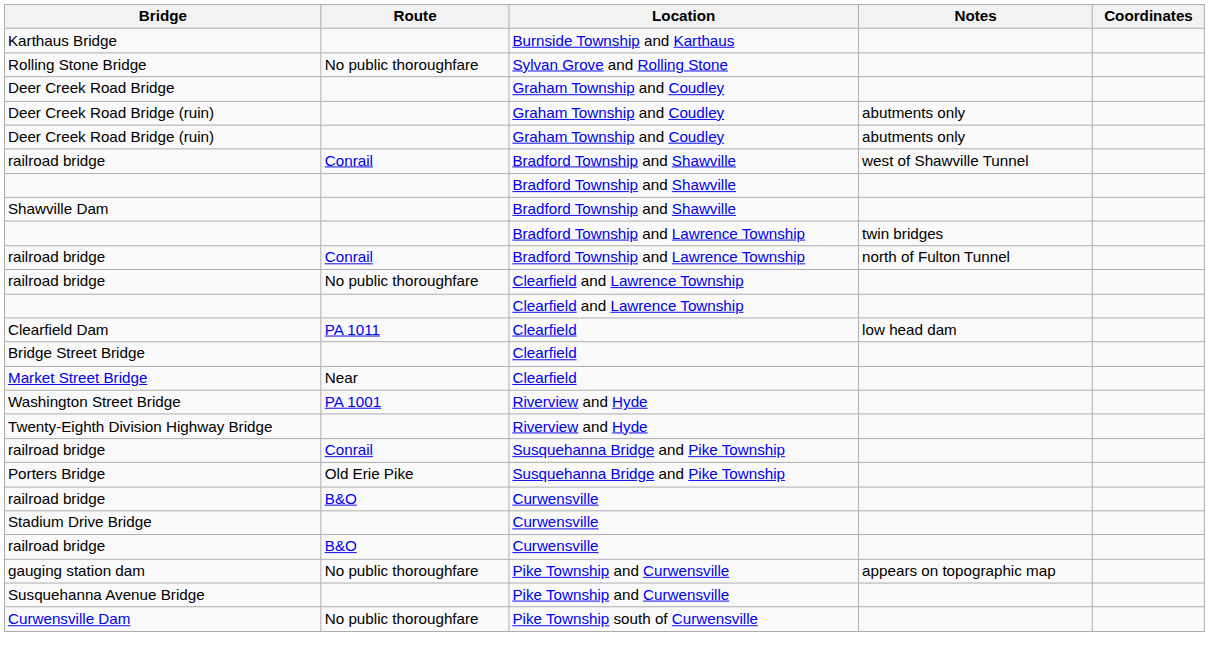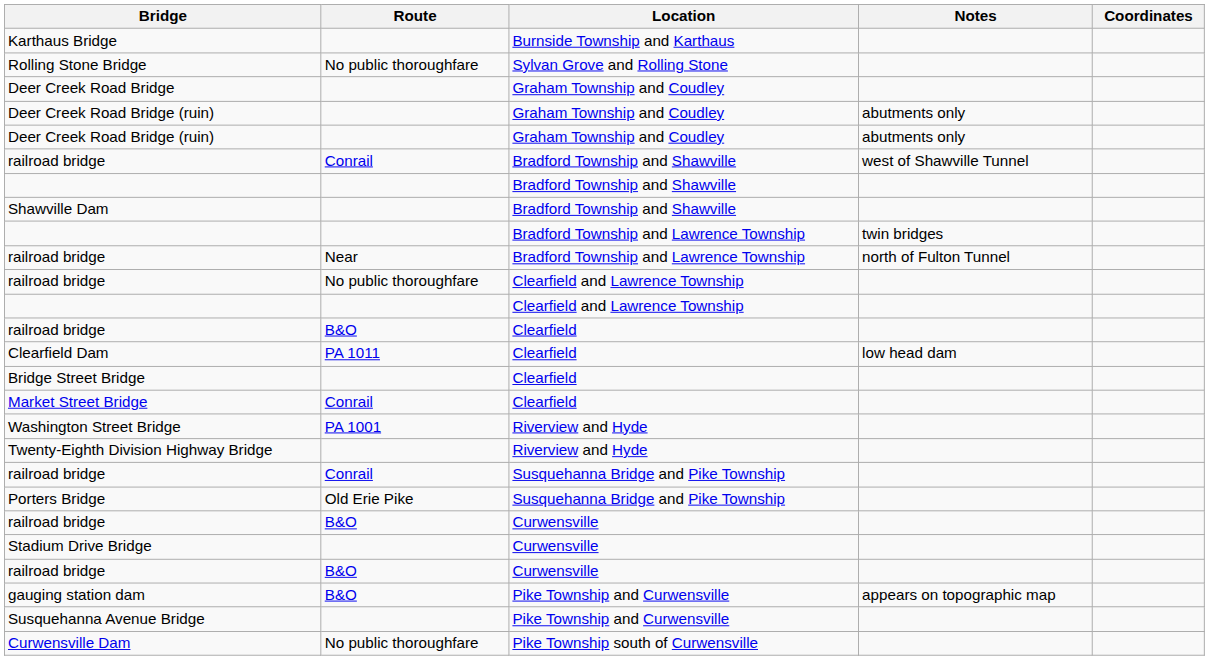 <table class="wikitable" style="width:100%">
 <tr>
 <th>Bridge</th>
 <th>Route</th>
 <th>Location</th>
 <th>Notes</th>
 <th>Coordinates</th>
 </tr>
 <tr>
 <td>Karthaus Bridge</td>
 <td></td>
 <td><a href='#'>Burnside Township</a> and <a href='#'>Karthaus</a></td>
 <td></td>
 <td></td>
 </tr>
 <tr>
 <td>Rolling Stone Bridge</td>
 <td>No public thoroughfare</td>
 <td><a href='#'>Sylvan Grove</a> and <a href='#'>Rolling Stone</a></td>
 <td></td>
 <td></td>
 </tr>
 <tr>
 <td>Deer Creek Road Bridge</td>
 <td></td>
 <td><a href='#'>Graham Township</a> and <a href='#'>Coudley</a></td>
 <td></td>
 <td></td>
 </tr>
 <tr>
 <td>Deer Creek Road Bridge (ruin)</td>
 <td></td>
 <td><a href='#'>Graham Township</a> and <a href='#'>Coudley</a></td>
 <td>abutments only</td>
 <td></td>
 </tr>
 <tr>
 <td>Deer Creek Road Bridge (ruin)</td>
 <td></td>
 <td><a href='#'>Graham Township</a> and <a href='#'>Coudley</a></td>
 <td>abutments only</td>
 <td></td>
 </tr>
 <tr>
 <td>railroad bridge</td>
 <td><a href='#'>Conrail</a></td>
 <td><a href='#'>Bradford Township</a> and <a href='#'>Shawville</a></td>
 <td>west of Shawville Tunnel</td>
 <td></td>
 </tr>
 <tr>
 <td></td>
 <td></td>
 <td><a href='#'>Bradford Township</a> and <a href='#'>Shawville</a></td>
 <td></td>
 <td></td>
 </tr>
 <tr>
 <td>Shawville Dam</td>
 <td></td>
 <td><a href='#'>Bradford Township</a> and <a href='#'>Shawville</a></td>
 <td></td>
 <td></td>
 </tr>
 <tr>
 <td></td>
 <td></td>
 <td><a href='#'>Bradford Township</a> and <a href='#'>Lawrence Township</a></td>
 <td>twin bridges</td>
 <td></td>
 </tr>
 <tr>
 <td>railroad bridge</td>
-<td><a href='#'>Conrail</a></td>
+<td>Near </td>
 <td><a href='#'>Bradford Township</a> and <a href='#'>Lawrence Township</a></td>
 <td>north of Fulton Tunnel</td>
 <td></td>
 </tr>
 <tr>
 <td>railroad bridge</td>
 <td>No public thoroughfare</td>
 <td><a href='#'>Clearfield</a> and <a href='#'>Lawrence Township</a></td>
 <td></td>
 <td></td>
 </tr>
 <tr>
 <td></td>
 <td></td>
 <td><a href='#'>Clearfield</a> and <a href='#'>Lawrence Township</a></td>
 <td></td>
 <td></td>
 </tr>
 <tr>
+<td>railroad bridge</td>
+<td><a href='#'>B&O</a></td>
+<td><a href='#'>Clearfield</a></td>
+<td></td>
+<td></td>
+</tr>
+<tr>
 <td>Clearfield Dam</td>
 <td><a href='#'>PA 1011</a></td>
 <td><a href='#'>Clearfield</a></td>
 <td>low head dam</td>
 <td></td>
 </tr>
 <tr>
 <td>Bridge Street Bridge</td>
 <td><br></td>
 <td><a href='#'>Clearfield</a></td>
 <td></td>
 <td></td>
 </tr>
 <tr>
 <td><a href='#'>Market Street Bridge</a></td>
-<td>Near </td>
+<td><a href='#'>Conrail</a></td>
 <td><a href='#'>Clearfield</a></td>
 <td></td>
 <td></td>
 </tr>
 <tr>
 <td>Washington Street Bridge</td>
 <td><a href='#'>PA 1001</a></td>
 <td><a href='#'>Riverview</a> and <a href='#'>Hyde</a></td>
 <td></td>
 <td></td>
 </tr>
 <tr>
 <td>Twenty-Eighth Division Highway Bridge</td>
 <td></td>
 <td><a href='#'>Riverview</a> and <a href='#'>Hyde</a></td>
 <td></td>
 <td></td>
 </tr>
 <tr>
 <td>railroad bridge</td>
 <td><a href='#'>Conrail</a></td>
 <td><a href='#'>Susquehanna Bridge</a> and <a href='#'>Pike Township</a></td>
 <td></td>
 <td></td>
 </tr>
 <tr>
 <td>Porters Bridge</td>
 <td>Old Erie Pike</td>
 <td><a href='#'>Susquehanna Bridge</a> and <a href='#'>Pike Township</a></td>
 <td></td>
 <td></td>
 </tr>
 <tr>
 <td>railroad bridge</td>
 <td><a href='#'>B&O</a></td>
 <td><a href='#'>Curwensville</a></td>
 <td></td>
 <td></td>
 </tr>
 <tr>
 <td>Stadium Drive Bridge</td>
 <td></td>
 <td><a href='#'>Curwensville</a></td>
 <td></td>
 <td></td>
 </tr>
 <tr>
 <td>railroad bridge</td>
 <td><a href='#'>B&O</a></td>
 <td><a href='#'>Curwensville</a></td>
 <td></td>
 <td></td>
 </tr>
 <tr>
 <td>gauging station dam</td>
-<td>No public thoroughfare</td>
+<td><a href='#'>B&O</a></td>
 <td><a href='#'>Pike Township</a> and <a href='#'>Curwensville</a></td>
 <td>appears on topographic map</td>
 <td></td>
 </tr>
 <tr>
 <td>Susquehanna Avenue Bridge</td>
 <td></td>
 <td><a href='#'>Pike Township</a> and <a href='#'>Curwensville</a></td>
 <td></td>
 <td></td>
 </tr>
 <tr>
 <td><a href='#'>Curwensville Dam</a></td>
 <td>No public thoroughfare</td>
 <td><a href='#'>Pike Township</a> south of <a href='#'>Curwensville</a></td>
 <td></td>
 <td></td>
 </tr>
 </table>
